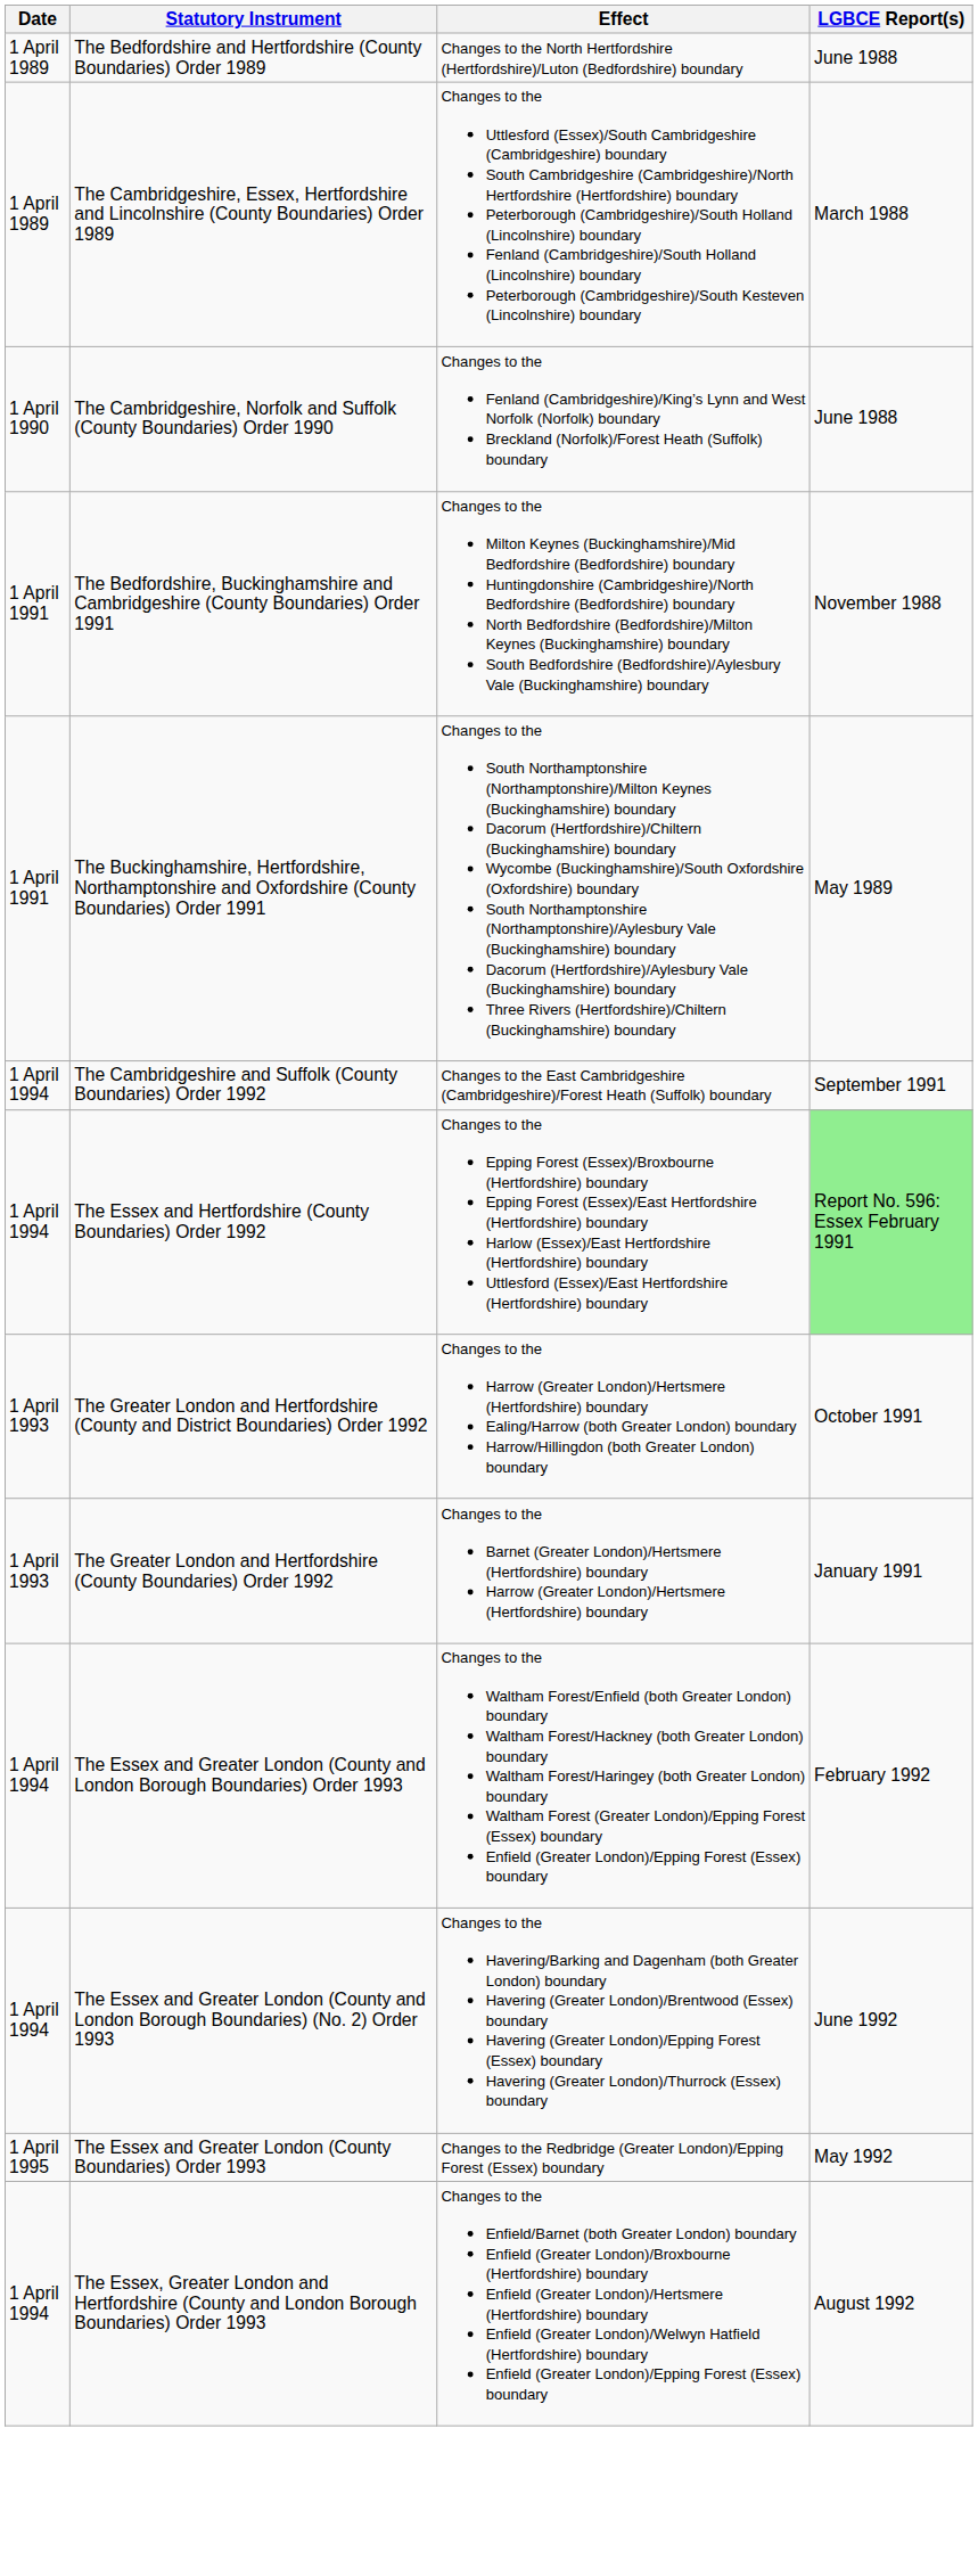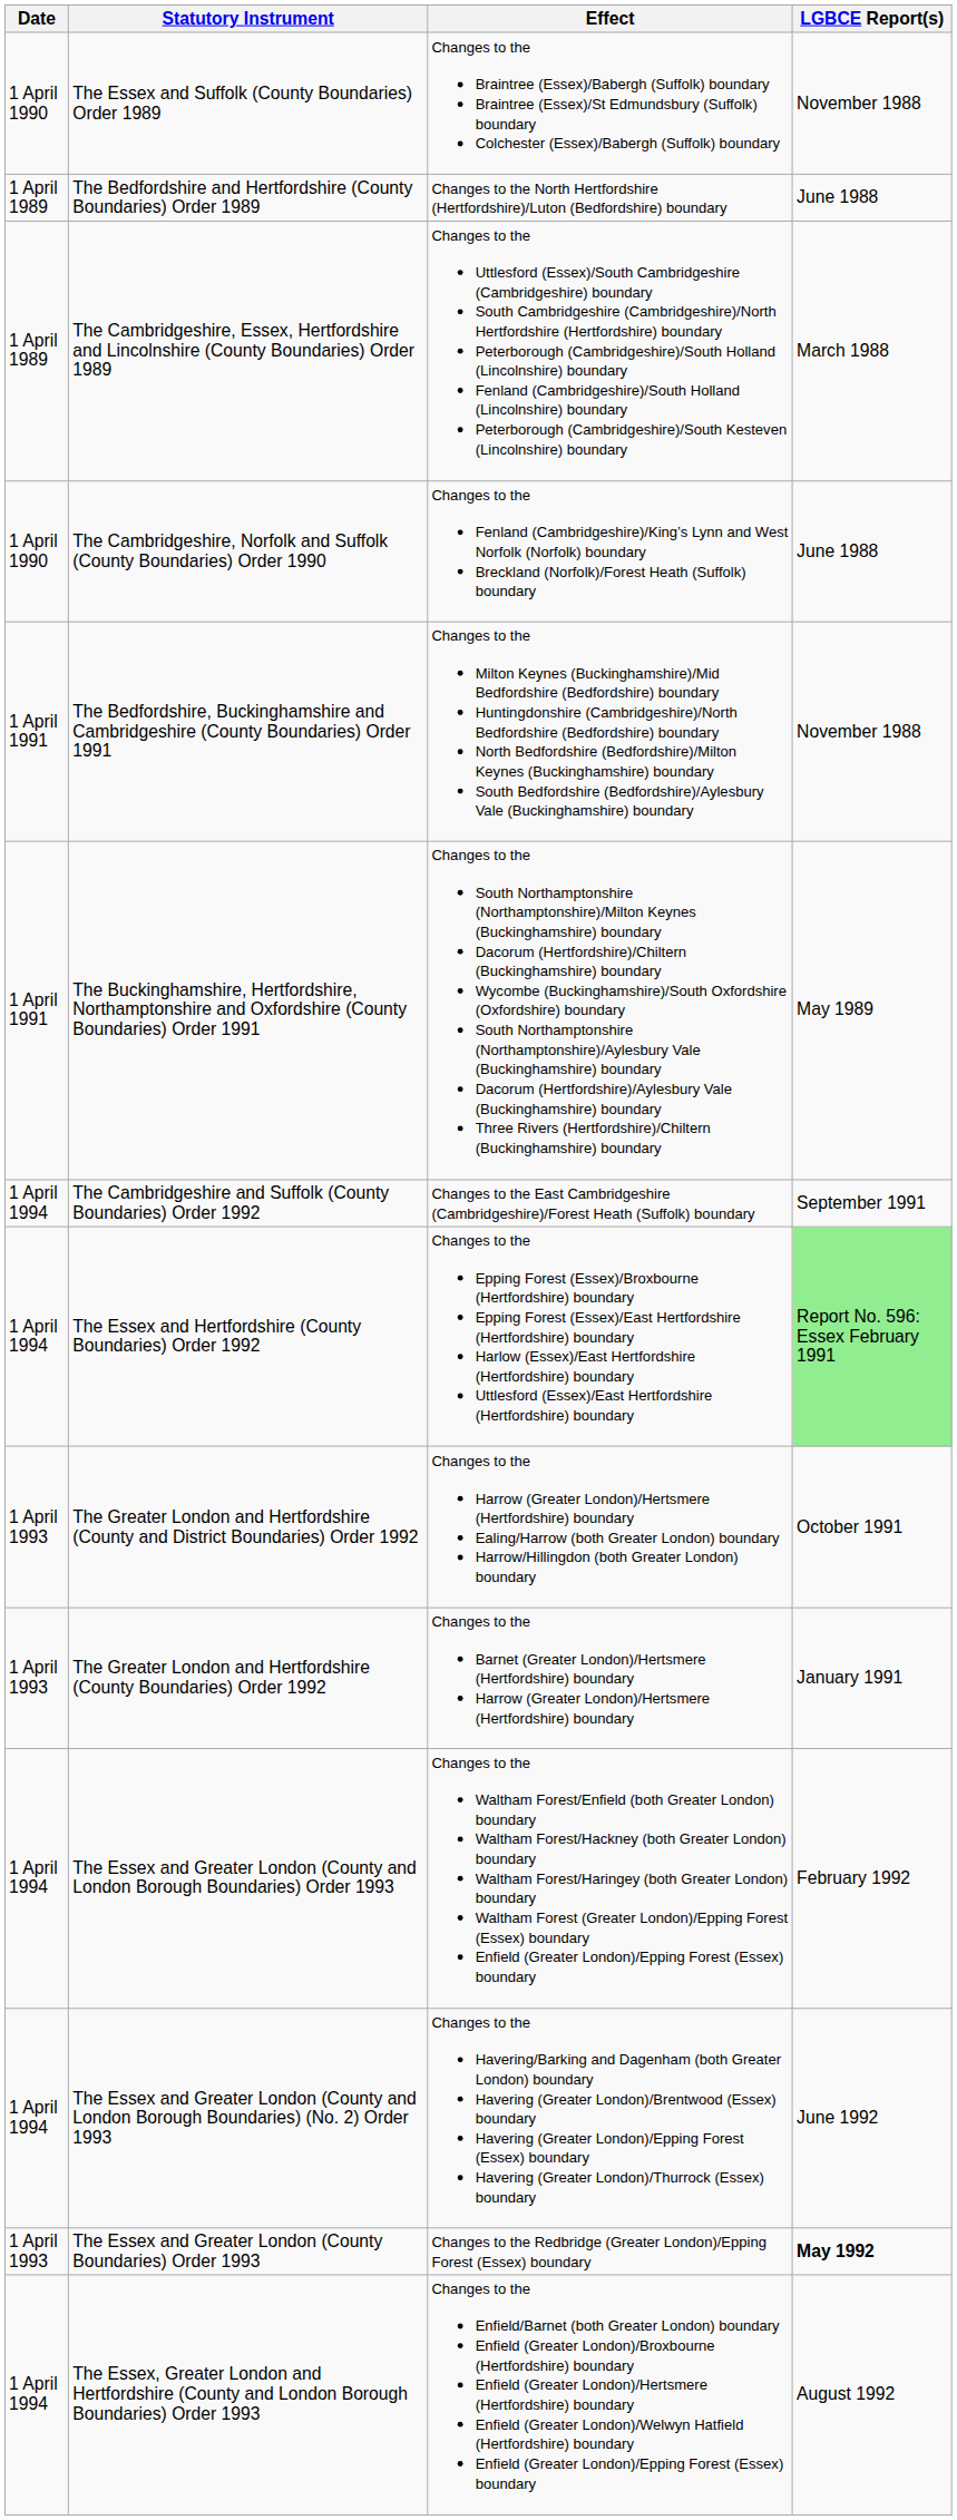 <table class="wikitable sortable">
 <tr>
 <th>Date</th>
 <th><a href='#'>Statutory Instrument</a></th>
 <th>Effect</th>
 <th><a href='#'>LGBCE</a> Report(s)</th>
+</tr>
+<tr>
+<td>1 April 1990</td>
+<td>The Essex and Suffolk (County Boundaries) Order 1989</td>
+<td><small>Changes to the</small><br><ul><li><small>Braintree (Essex)/Babergh (Suffolk) boundary</small></li><li><small>Braintree (Essex)/St Edmundsbury (Suffolk) boundary</small></li><li><small>Colchester (Essex)/Babergh (Suffolk) boundary</small></li></ul></td>
+<td> November 1988</td>
 </tr>
 <tr>
 <td>1 April 1989</td>
 <td>The Bedfordshire and Hertfordshire (County Boundaries) Order 1989</td>
 <td><small>Changes to the North Hertfordshire (Hertfordshire)/Luton (Bedfordshire) boundary</small></td>
 <td> June 1988</td>
 </tr>
 <tr>
 <td>1 April 1989</td>
 <td>The Cambridgeshire, Essex, Hertfordshire and Lincolnshire (County Boundaries) Order 1989</td>
 <td><small>Changes to the</small><br><ul><li><small>Uttlesford (Essex)/South Cambridgeshire (Cambridgeshire) boundary</small></li><li><small>South Cambridgeshire (Cambridgeshire)/North Hertfordshire (Hertfordshire) boundary</small></li><li><small>Peterborough (Cambridgeshire)/South Holland (Lincolnshire) boundary</small></li><li><small>Fenland (Cambridgeshire)/South Holland (Lincolnshire) boundary</small></li><li><small>Peterborough (Cambridgeshire)/South Kesteven (Lincolnshire) boundary</small></li></ul></td>
 <td> March 1988</td>
 </tr>
 <tr>
 <td>1 April 1990</td>
 <td>The Cambridgeshire, Norfolk and Suffolk (County Boundaries) Order 1990</td>
 <td><small>Changes to the</small><br><ul><li><small>Fenland (Cambridgeshire)/King’s Lynn and West Norfolk (Norfolk) boundary</small></li><li><small>Breckland (Norfolk)/Forest Heath (Suffolk) boundary</small></li></ul></td>
 <td> June 1988</td>
 </tr>
 <tr>
 <td>1 April 1991</td>
 <td>The Bedfordshire, Buckinghamshire and Cambridgeshire (County Boundaries) Order 1991</td>
 <td><small>Changes to the</small><br><ul><li><small>Milton Keynes (Buckinghamshire)/Mid Bedfordshire (Bedfordshire) boundary</small></li><li><small>Huntingdonshire (Cambridgeshire)/North Bedfordshire (Bedfordshire) boundary</small></li><li><small>North Bedfordshire (Bedfordshire)/Milton Keynes (Buckinghamshire) boundary</small></li><li><small>South Bedfordshire (Bedfordshire)/Aylesbury Vale (Buckinghamshire) boundary</small></li></ul></td>
 <td> November 1988</td>
 </tr>
 <tr>
 <td>1 April 1991</td>
 <td>The Buckinghamshire, Hertfordshire, Northamptonshire and Oxfordshire (County Boundaries) Order 1991</td>
 <td><small>Changes to the</small><br><ul><li><small>South Northamptonshire (Northamptonshire)/Milton Keynes (Buckinghamshire) boundary</small></li><li><small>Dacorum (Hertfordshire)/Chiltern (Buckinghamshire) boundary</small></li><li><small>Wycombe (Buckinghamshire)/South Oxfordshire (Oxfordshire) boundary</small></li><li><small>South Northamptonshire (Northamptonshire)/Aylesbury Vale (Buckinghamshire) boundary</small></li><li><small>Dacorum (Hertfordshire)/Aylesbury Vale (Buckinghamshire) boundary</small></li><li><small>Three Rivers (Hertfordshire)/Chiltern (Buckinghamshire) boundary</small></li></ul></td>
 <td> May 1989</td>
 </tr>
 <tr>
 <td>1 April 1994</td>
 <td>The Cambridgeshire and Suffolk (County Boundaries) Order 1992</td>
 <td><small>Changes to the East Cambridgeshire (Cambridgeshire)/Forest Heath (Suffolk) boundary</small></td>
 <td> September 1991</td>
 </tr>
 <tr>
 <td>1 April 1994</td>
 <td>The Essex and Hertfordshire (County Boundaries) Order 1992</td>
 <td><small>Changes to the</small><br><ul><li><small>Epping Forest (Essex)/Broxbourne (Hertfordshire) boundary</small></li><li><small>Epping Forest (Essex)/East Hertfordshire (Hertfordshire) boundary</small></li><li><small>Harlow (Essex)/East Hertfordshire (Hertfordshire) boundary</small></li><li><small>Uttlesford (Essex)/East Hertfordshire (Hertfordshire) boundary</small></li></ul></td>
 <td style="background: lightgreen;">Report No. 596: Essex February 1991</td>
 </tr>
 <tr>
 <td>1 April 1993</td>
 <td>The Greater London and Hertfordshire (County and District Boundaries) Order 1992</td>
 <td><small>Changes to the</small><br><ul><li><small>Harrow (Greater London)/Hertsmere (Hertfordshire) boundary</small></li><li><small>Ealing/Harrow (both Greater London) boundary</small></li><li><small>Harrow/Hillingdon (both Greater London) boundary</small></li></ul></td>
 <td> October 1991</td>
 </tr>
 <tr>
 <td>1 April 1993</td>
 <td>The Greater London and Hertfordshire (County Boundaries) Order 1992</td>
 <td><small>Changes to the</small><br><ul><li><small>Barnet (Greater London)/Hertsmere (Hertfordshire) boundary</small></li><li><small>Harrow (Greater London)/Hertsmere (Hertfordshire) boundary</small></li></ul></td>
 <td> January 1991</td>
 </tr>
 <tr>
 <td>1 April 1994</td>
 <td>The Essex and Greater London (County and London Borough Boundaries) Order 1993</td>
 <td><small>Changes to the</small><br><ul><li><small>Waltham Forest/Enfield (both Greater London) boundary</small></li><li><small>Waltham Forest/Hackney (both Greater London) boundary</small></li><li><small>Waltham Forest/Haringey (both Greater London) boundary</small></li><li><small>Waltham Forest (Greater London)/Epping Forest (Essex) boundary</small></li><li><small>Enfield (Greater London)/Epping Forest (Essex) boundary</small></li></ul></td>
 <td> February 1992</td>
 </tr>
 <tr>
 <td>1 April 1994</td>
 <td>The Essex and Greater London (County and London Borough Boundaries) (No. 2) Order 1993</td>
 <td><small>Changes to the</small><br><ul><li><small>Havering/Barking and Dagenham (both Greater London) boundary</small></li><li><small>Havering (Greater London)/Brentwood (Essex) boundary</small></li><li><small>Havering (Greater London)/Epping Forest (Essex) boundary</small></li><li><small>Havering (Greater London)/Thurrock (Essex) boundary</small></li></ul></td>
 <td> June 1992</td>
 </tr>
 <tr>
-<td>1 April 1995</td>
+<td>1 April 1993</td>
 <td>The Essex and Greater London (County Boundaries) Order 1993</td>
 <td><small>Changes to the Redbridge (Greater London)/Epping Forest (Essex) boundary</small></td>
-<td> May 1992</td>
+<td><strong> May 1992</strong></td>
 </tr>
 <tr>
 <td>1 April 1994</td>
 <td>The Essex, Greater London and Hertfordshire (County and London Borough Boundaries) Order 1993</td>
 <td><small>Changes to the</small><br><ul><li><small>Enfield/Barnet (both Greater London) boundary</small></li><li><small>Enfield (Greater London)/Broxbourne (Hertfordshire) boundary</small></li><li><small>Enfield (Greater London)/Hertsmere (Hertfordshire) boundary</small></li><li><small>Enfield (Greater London)/Welwyn Hatfield (Hertfordshire) boundary</small></li><li><small>Enfield (Greater London)/Epping Forest (Essex) boundary</small></li></ul></td>
 <td> August 1992</td>
 </tr>
 </table>
